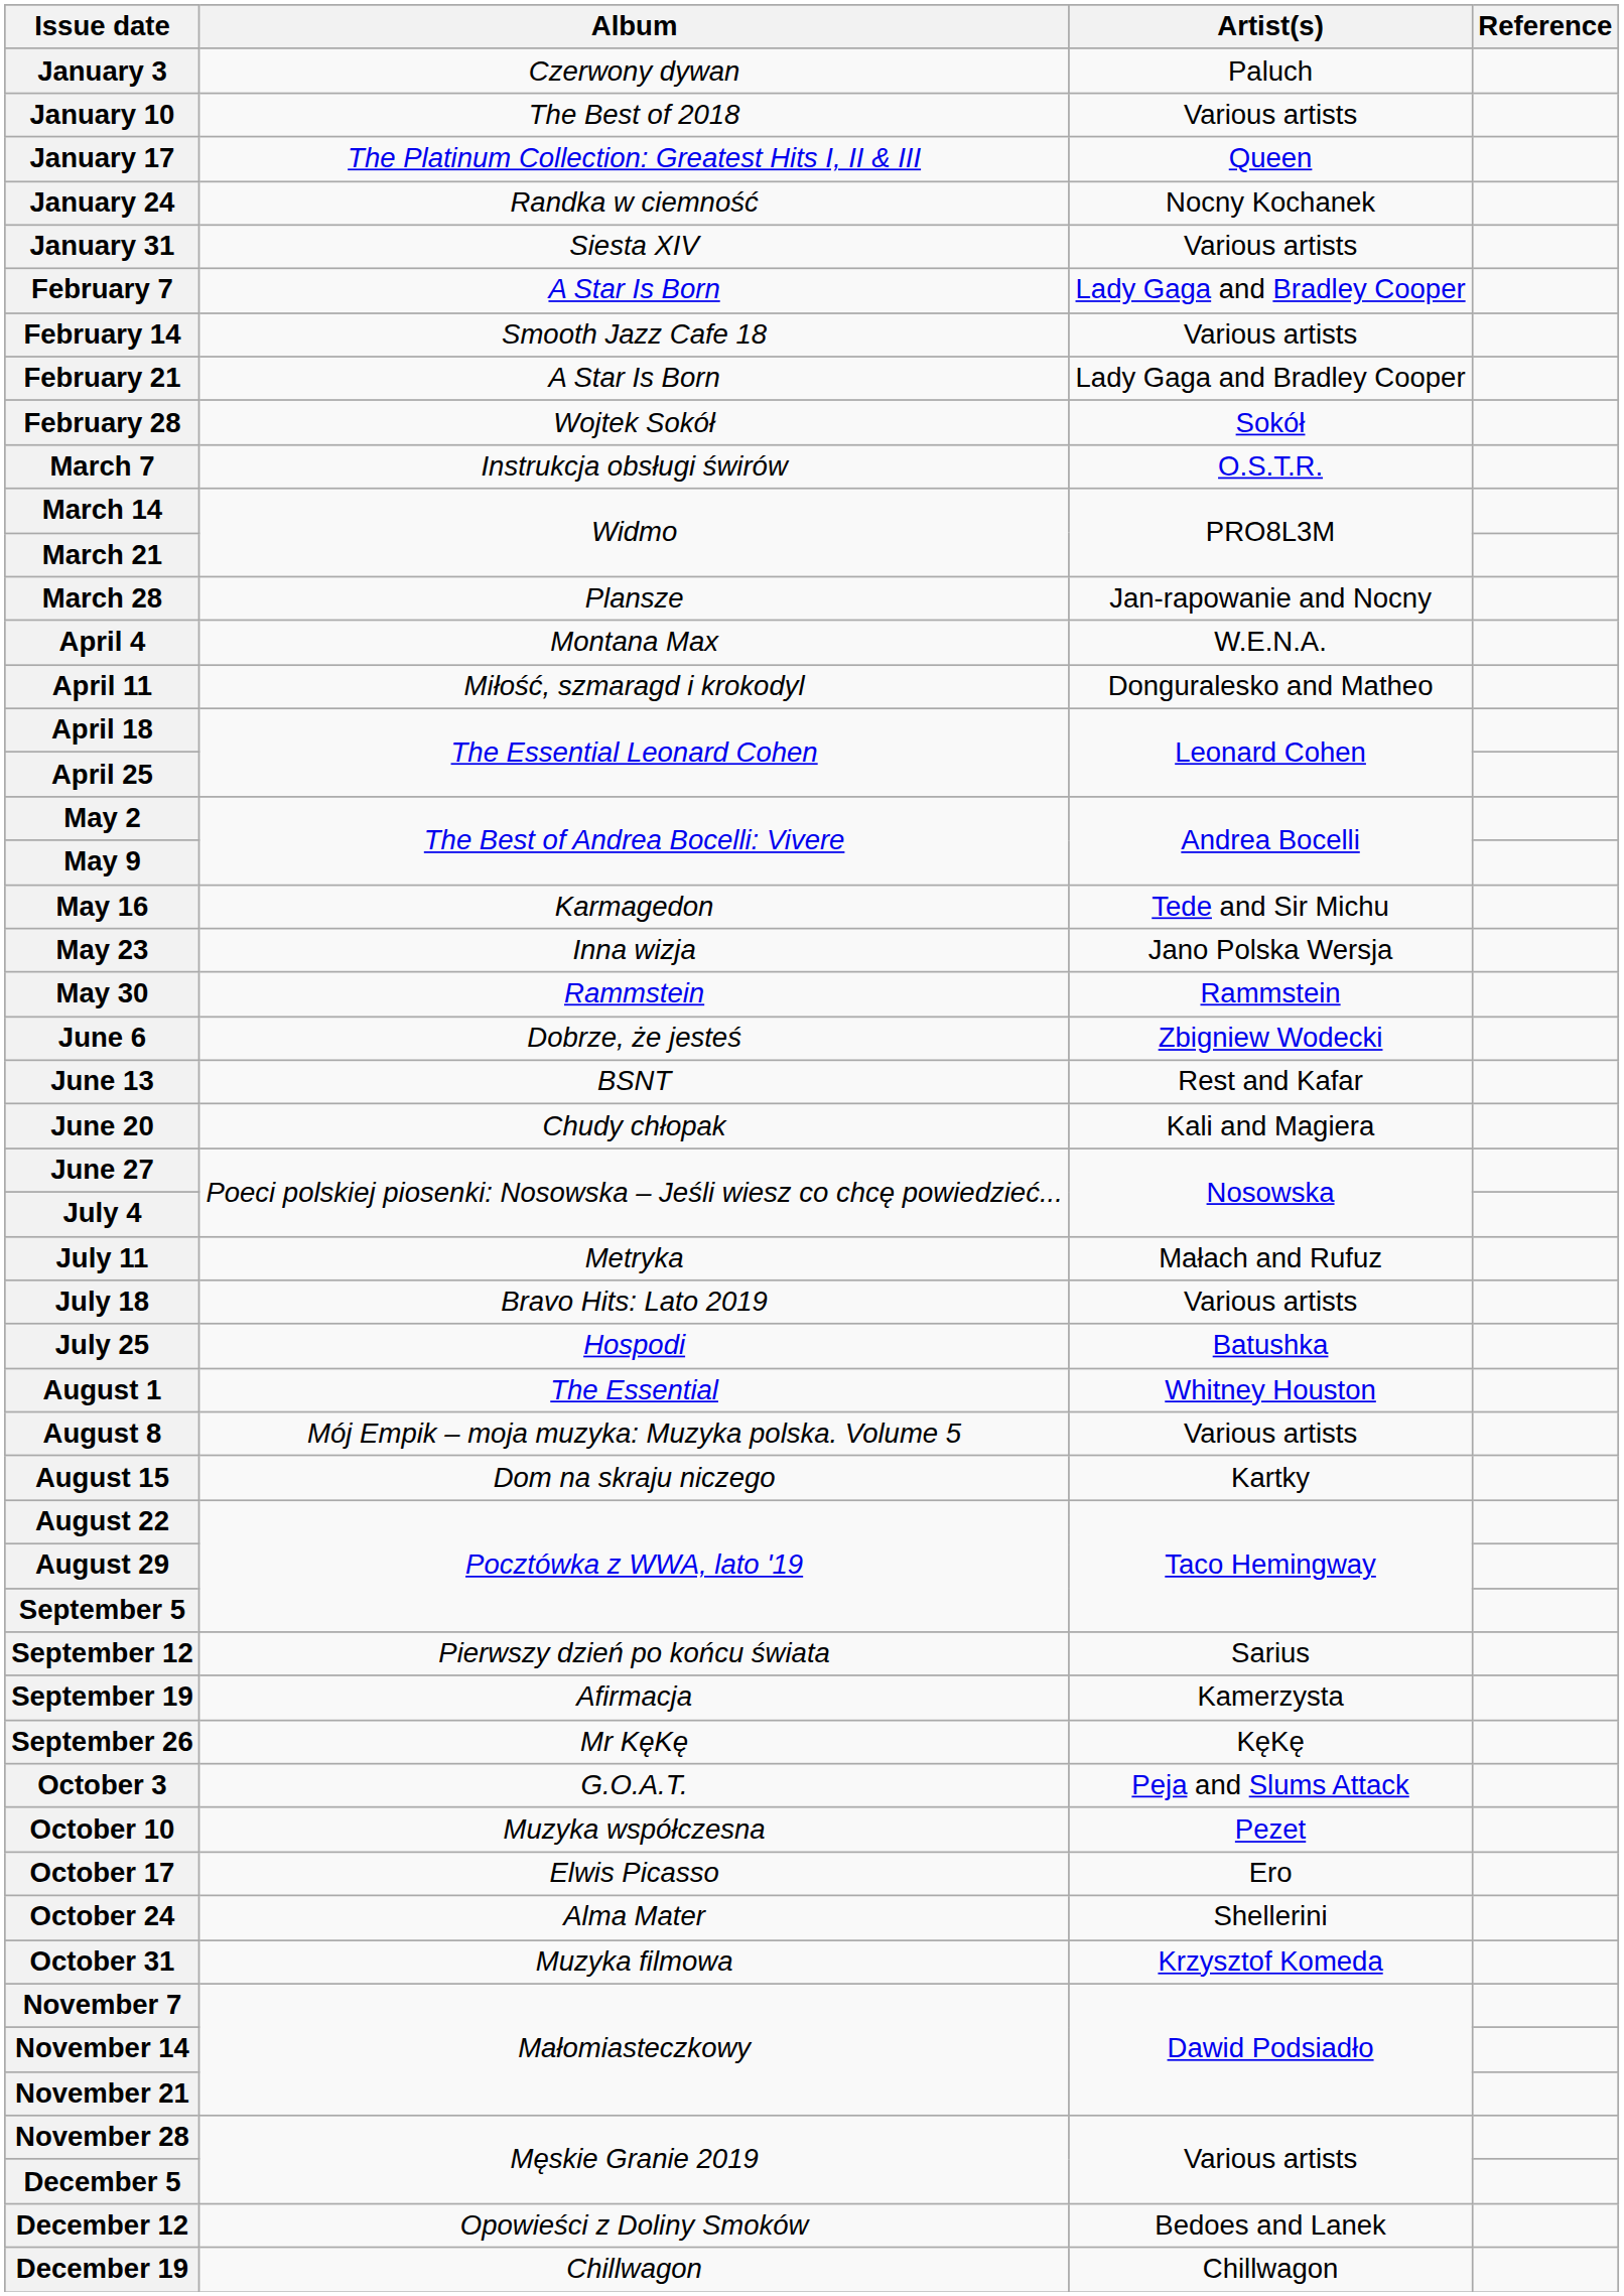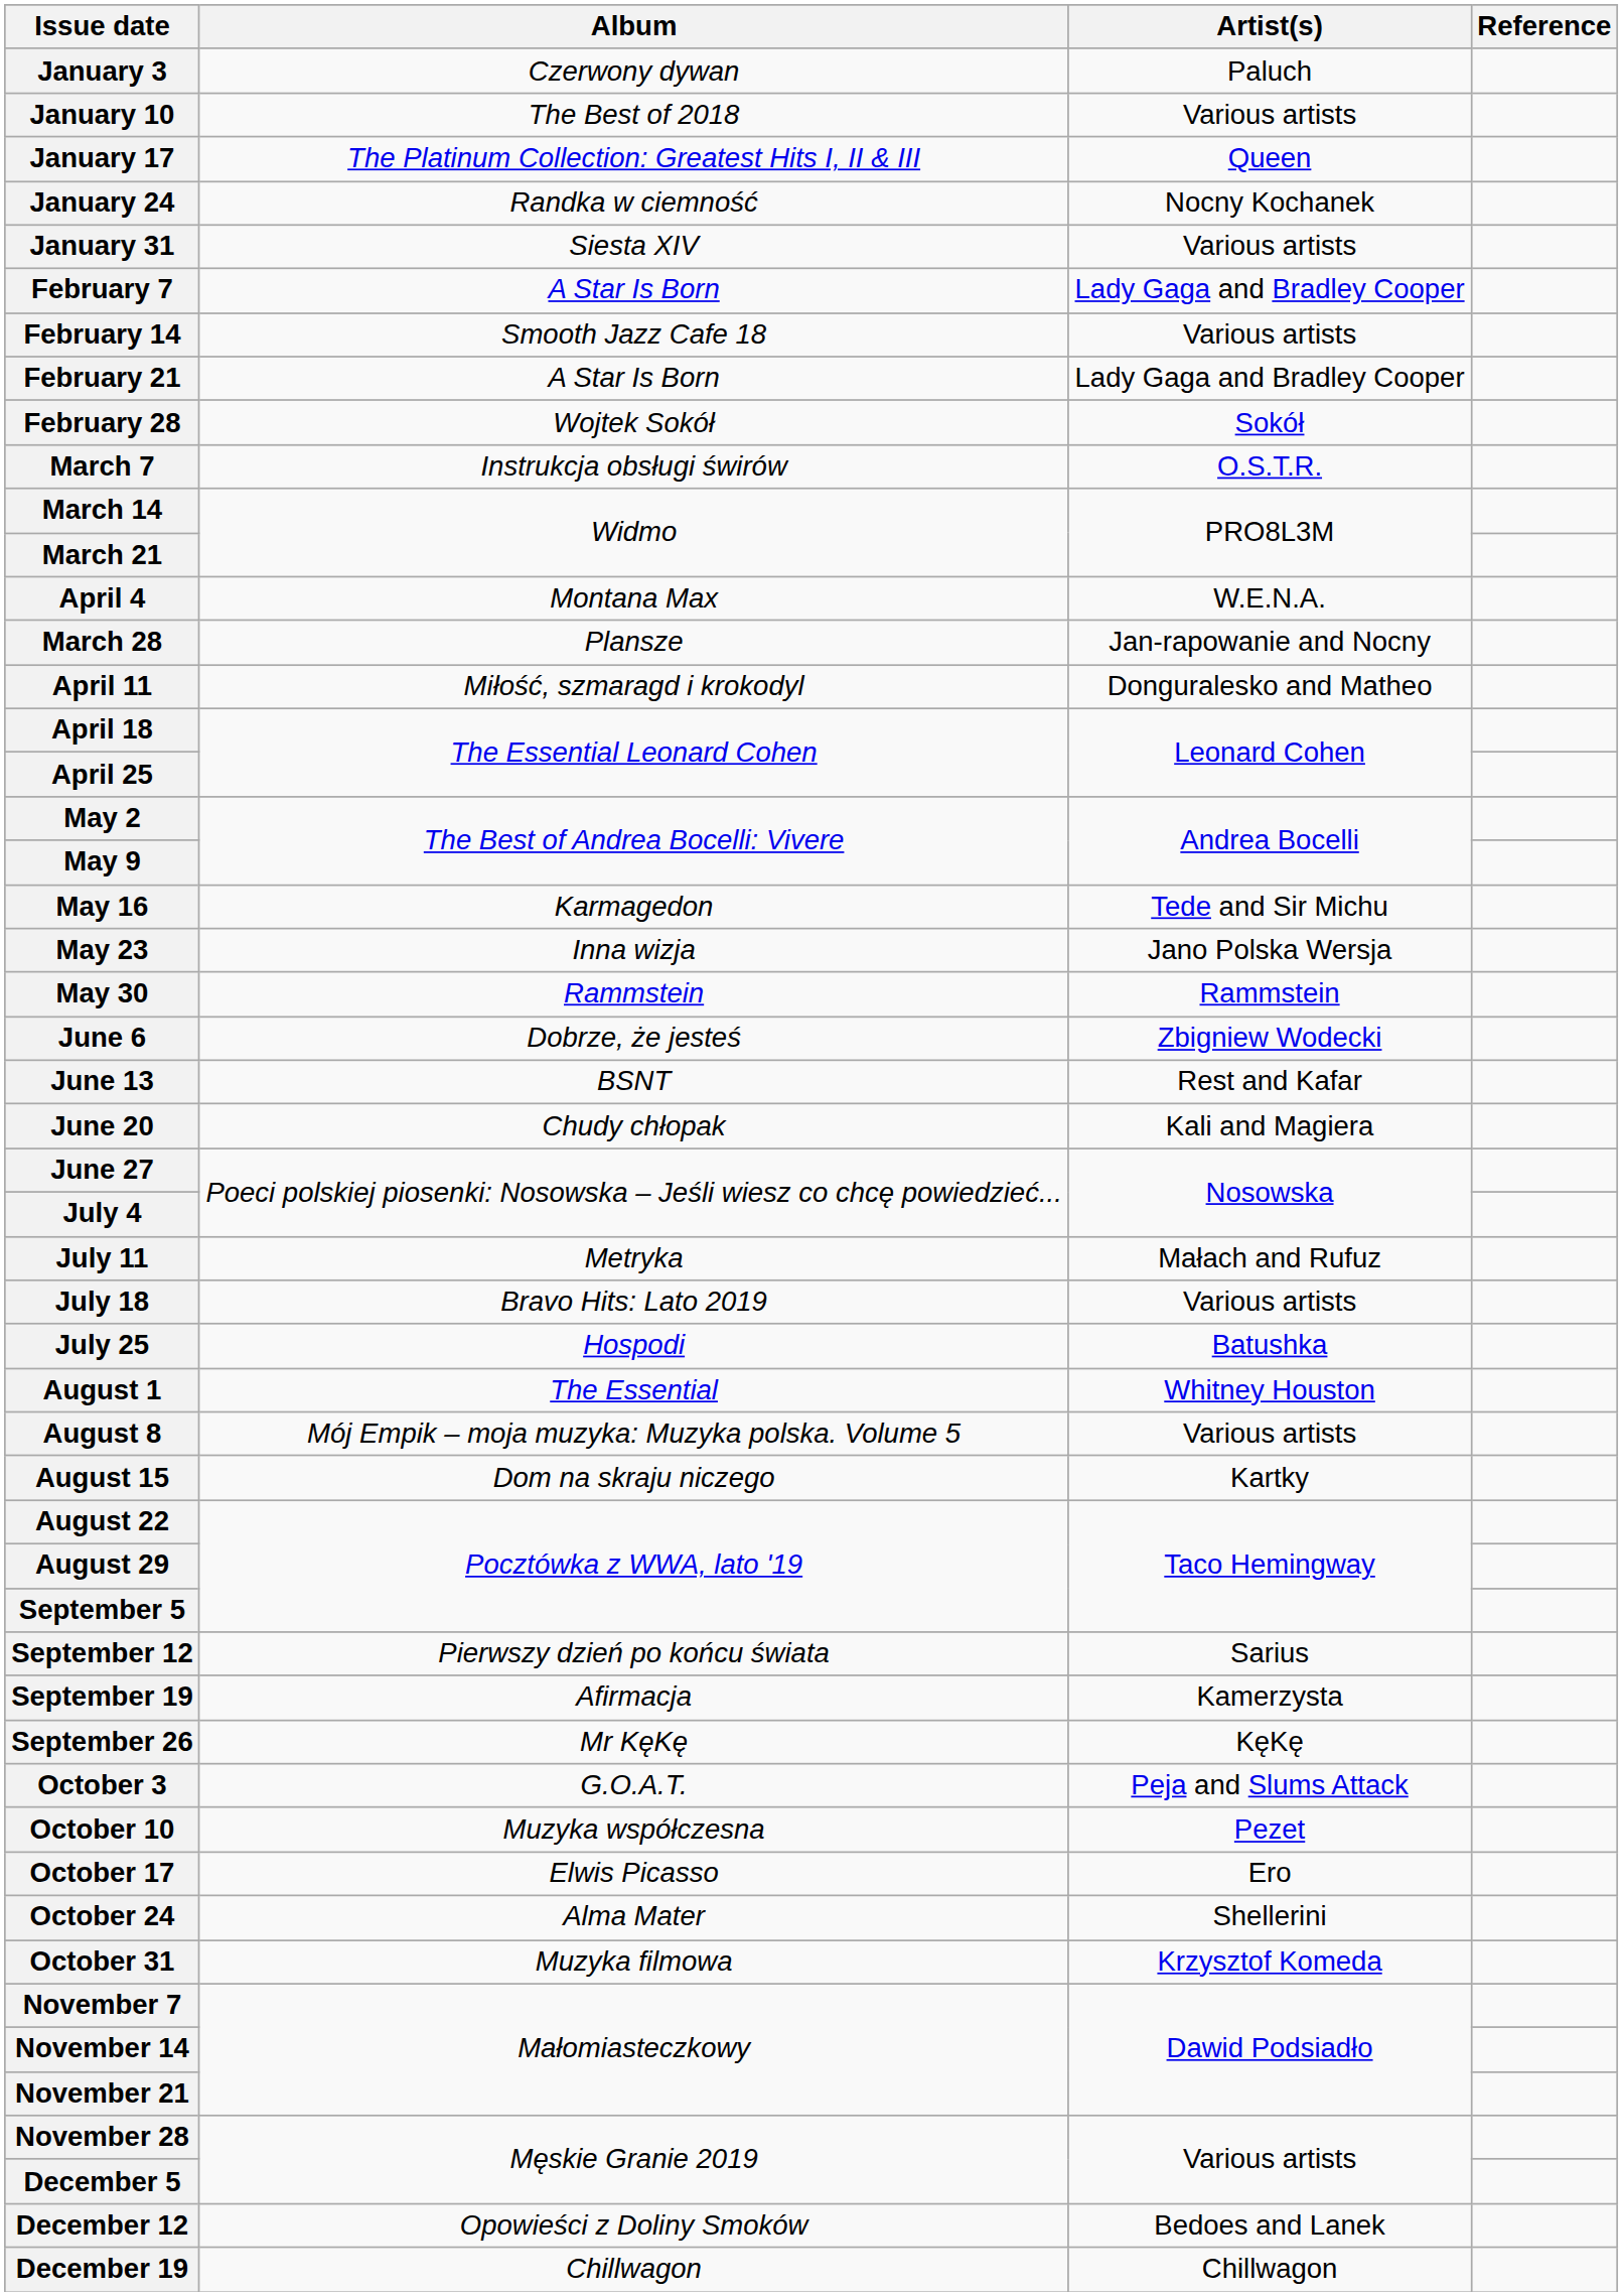 <table class="wikitable plainrowheaders" style="text-align: center">
 <tr>
 <th>Issue date</th>
 <th>Album</th>
 <th>Artist(s)</th>
 <th>Reference</th>
 </tr>
 <tr>
 <th scope="row">January 3</th>
 <td><em>Czerwony dywan</em></td>
 <td>Paluch</td>
 <td></td>
 </tr>
 <tr>
 <th scope="row">January 10</th>
 <td><em>The Best of 2018</em></td>
 <td>Various artists</td>
 <td></td>
 </tr>
 <tr>
 <th scope="row">January 17</th>
 <td><em><a href='#'>The Platinum Collection: Greatest Hits I, II & III</a></em></td>
 <td><a href='#'>Queen</a></td>
 <td></td>
 </tr>
 <tr>
 <th scope="row">January 24</th>
 <td><em>Randka w ciemność</em></td>
 <td>Nocny Kochanek</td>
 <td></td>
 </tr>
 <tr>
 <th scope="row">January 31</th>
 <td><em>Siesta XIV</em></td>
 <td>Various artists</td>
 <td></td>
 </tr>
 <tr>
 <th scope="row">February 7</th>
 <td><em><a href='#'>A Star Is Born</a></em></td>
 <td><a href='#'>Lady Gaga</a> and <a href='#'>Bradley Cooper</a></td>
 <td></td>
 </tr>
 <tr>
 <th scope="row">February 14</th>
 <td><em>Smooth Jazz Cafe 18</em></td>
 <td>Various artists</td>
 <td></td>
 </tr>
 <tr>
 <th scope="row">February 21</th>
 <td><em>A Star Is Born</em></td>
 <td>Lady Gaga and Bradley Cooper</td>
 <td></td>
 </tr>
 <tr>
 <th scope="row">February 28</th>
 <td><em>Wojtek Sokół</em></td>
 <td><a href='#'>Sokół</a></td>
 <td></td>
 </tr>
 <tr>
 <th scope="row">March 7</th>
 <td><em>Instrukcja obsługi świrów</em></td>
 <td><a href='#'>O.S.T.R.</a></td>
 <td></td>
 </tr>
 <tr>
 <th scope="row">March 14</th>
 <td rowspan="2"><em>Widmo</em></td>
 <td rowspan="2">PRO8L3M</td>
 <td></td>
 </tr>
 <tr>
 <th scope="row">March 21</th>
 <td></td>
 </tr>
 <tr>
+<th scope="row">April 4</th>
+<td><em>Montana Max</em></td>
+<td>W.E.N.A.</td>
+<td></td>
+</tr>
+<tr>
 <th scope="row">March 28</th>
 <td><em>Plansze</em></td>
 <td>Jan-rapowanie and Nocny</td>
-<td></td>
-</tr>
-<tr>
-<th scope="row">April 4</th>
-<td><em>Montana Max</em></td>
-<td>W.E.N.A.</td>
 <td></td>
 </tr>
 <tr>
 <th scope="row">April 11</th>
 <td><em>Miłość, szmaragd i krokodyl</em></td>
 <td>Donguralesko and Matheo</td>
 <td></td>
 </tr>
 <tr>
 <th scope="row">April 18</th>
 <td rowspan="2"><em><a href='#'>The Essential Leonard Cohen</a></em></td>
 <td rowspan="2"><a href='#'>Leonard Cohen</a></td>
 <td></td>
 </tr>
 <tr>
 <th scope="row">April 25</th>
 <td></td>
 </tr>
 <tr>
 <th scope="row">May 2</th>
 <td rowspan="2"><em><a href='#'>The Best of Andrea Bocelli: Vivere</a></em></td>
 <td rowspan="2"><a href='#'>Andrea Bocelli</a></td>
 <td></td>
 </tr>
 <tr>
 <th scope="row">May 9</th>
 <td></td>
 </tr>
 <tr>
 <th scope="row">May 16</th>
 <td><em>Karmagedon</em></td>
 <td><a href='#'>Tede</a> and Sir Michu</td>
 <td></td>
 </tr>
 <tr>
 <th scope="row">May 23</th>
 <td><em>Inna wizja</em></td>
 <td>Jano Polska Wersja</td>
 <td></td>
 </tr>
 <tr>
 <th scope="row">May 30</th>
 <td><em><a href='#'>Rammstein</a></em></td>
 <td><a href='#'>Rammstein</a></td>
 <td></td>
 </tr>
 <tr>
 <th scope="row">June 6</th>
 <td><em>Dobrze, że jesteś</em></td>
 <td><a href='#'>Zbigniew Wodecki</a></td>
 <td></td>
 </tr>
 <tr>
 <th scope="row">June 13</th>
 <td><em>BSNT</em></td>
 <td>Rest and Kafar</td>
 <td></td>
 </tr>
 <tr>
 <th scope="row">June 20</th>
 <td><em>Chudy chłopak</em></td>
 <td>Kali and Magiera</td>
 <td></td>
 </tr>
 <tr>
 <th scope="row">June 27</th>
 <td rowspan="2"><em>Poeci polskiej piosenki: Nosowska – Jeśli wiesz co chcę powiedzieć...</em></td>
 <td rowspan="2"><a href='#'>Nosowska</a></td>
 <td></td>
 </tr>
 <tr>
 <th scope="row">July 4</th>
 <td></td>
 </tr>
 <tr>
 <th scope="row">July 11</th>
 <td><em>Metryka</em></td>
 <td>Małach and Rufuz</td>
 <td></td>
 </tr>
 <tr>
 <th scope="row">July 18</th>
 <td><em>Bravo Hits: Lato 2019</em></td>
 <td>Various artists</td>
 <td></td>
 </tr>
 <tr>
 <th scope="row">July 25</th>
 <td><em><a href='#'>Hospodi</a></em></td>
 <td><a href='#'>Batushka</a></td>
 <td></td>
 </tr>
 <tr>
 <th scope="row">August 1</th>
 <td><em><a href='#'>The Essential</a></em></td>
 <td><a href='#'>Whitney Houston</a></td>
 <td></td>
 </tr>
 <tr>
 <th scope="row">August 8</th>
 <td><em>Mój Empik – moja muzyka: Muzyka polska. Volume 5</em></td>
 <td>Various artists</td>
 <td></td>
 </tr>
 <tr>
 <th scope="row">August 15</th>
 <td><em>Dom na skraju niczego</em></td>
 <td>Kartky</td>
 <td></td>
 </tr>
 <tr>
 <th scope="row">August 22</th>
 <td rowspan="3"><em><a href='#'>Pocztówka z WWA, lato '19</a></em></td>
 <td rowspan="3"><a href='#'>Taco Hemingway</a></td>
 <td></td>
 </tr>
 <tr>
 <th scope="row">August 29</th>
 <td></td>
 </tr>
 <tr>
 <th scope="row">September 5</th>
 <td></td>
 </tr>
 <tr>
 <th scope="row">September 12</th>
 <td><em>Pierwszy dzień po końcu świata</em></td>
 <td>Sarius</td>
 <td></td>
 </tr>
 <tr>
 <th scope="row">September 19</th>
 <td><em>Afirmacja</em></td>
 <td>Kamerzysta</td>
 <td></td>
 </tr>
 <tr>
 <th scope="row">September 26</th>
 <td><em>Mr KęKę</em></td>
 <td>KęKę</td>
 <td></td>
 </tr>
 <tr>
 <th scope="row">October 3</th>
 <td><em>G.O.A.T.</em></td>
 <td><a href='#'>Peja</a> and <a href='#'>Slums Attack</a></td>
 <td></td>
 </tr>
 <tr>
 <th scope="row">October 10</th>
 <td><em>Muzyka współczesna</em></td>
 <td><a href='#'>Pezet</a></td>
 <td></td>
 </tr>
 <tr>
 <th scope="row">October 17</th>
 <td><em>Elwis Picasso</em></td>
 <td>Ero</td>
 <td></td>
 </tr>
 <tr>
 <th scope="row">October 24</th>
 <td><em>Alma Mater</em></td>
 <td>Shellerini</td>
 <td></td>
 </tr>
 <tr>
 <th scope="row">October 31</th>
 <td><em>Muzyka filmowa</em></td>
 <td><a href='#'>Krzysztof Komeda</a></td>
 <td></td>
 </tr>
 <tr>
 <th scope="row">November 7</th>
 <td rowspan="3"><em>Małomiasteczkowy</em></td>
 <td rowspan="3"><a href='#'>Dawid Podsiadło</a></td>
 <td></td>
 </tr>
 <tr>
 <th scope="row">November 14</th>
 <td></td>
 </tr>
 <tr>
 <th scope="row">November 21</th>
 <td></td>
 </tr>
 <tr>
 <th scope="row">November 28</th>
 <td rowspan="2"><em>Męskie Granie 2019</em></td>
 <td rowspan="2">Various artists</td>
 <td></td>
 </tr>
 <tr>
 <th scope="row">December 5</th>
 <td></td>
 </tr>
 <tr>
 <th scope="row">December 12</th>
 <td><em>Opowieści z Doliny Smoków</em></td>
 <td>Bedoes and Lanek</td>
 <td></td>
 </tr>
 <tr>
 <th scope="row">December 19</th>
 <td><em>Chillwagon</em></td>
 <td>Chillwagon</td>
 <td></td>
 </tr>
 </table>
